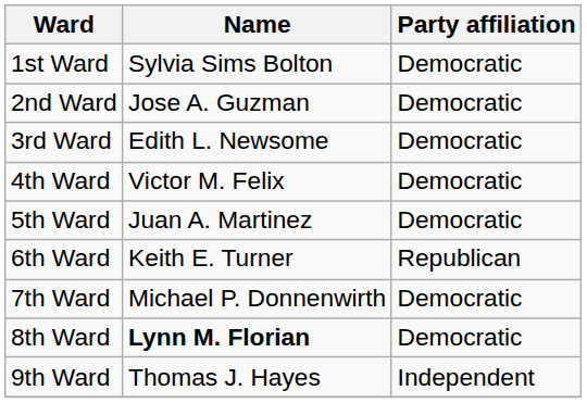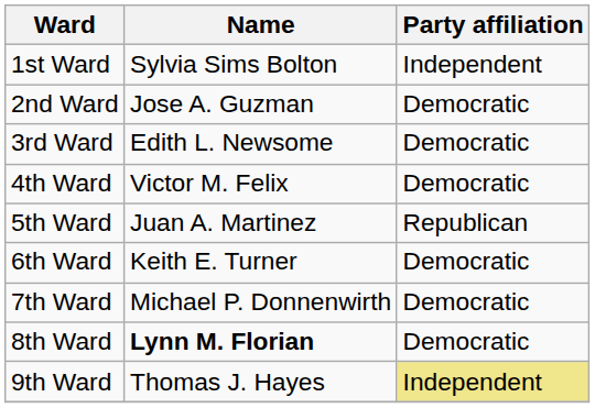 <table class="wikitable">
 <tr>
 <th>Ward</th>
 <th>Name</th>
 <th>Party affiliation</th>
 </tr>
 <tr>
 <td>1st Ward</td>
 <td>Sylvia Sims Bolton</td>
-<td>Democratic</td>
+<td>Independent</td>
 </tr>
 <tr>
 <td>2nd Ward</td>
 <td>Jose A. Guzman</td>
 <td>Democratic</td>
 </tr>
 <tr>
 <td>3rd Ward</td>
 <td>Edith L. Newsome</td>
 <td>Democratic</td>
 </tr>
 <tr>
 <td>4th Ward</td>
 <td>Victor M. Felix</td>
 <td>Democratic</td>
 </tr>
 <tr>
 <td>5th Ward</td>
 <td>Juan A. Martinez</td>
-<td>Democratic</td>
+<td>Republican</td>
 </tr>
 <tr>
 <td>6th Ward</td>
 <td>Keith E. Turner</td>
-<td>Republican</td>
+<td>Democratic</td>
 </tr>
 <tr>
 <td>7th Ward</td>
 <td>Michael P. Donnenwirth</td>
 <td>Democratic</td>
 </tr>
 <tr>
 <td>8th Ward</td>
 <td><strong>Lynn M. Florian</strong></td>
 <td>Democratic</td>
 </tr>
 <tr>
 <td>9th Ward</td>
 <td>Thomas J. Hayes</td>
-<td>Independent</td>
+<td style="background: khaki;">Independent</td>
 </tr>
 <tr>
 </tr>
 </table>
